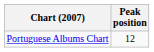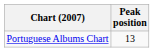 <table class="wikitable sortable">
 <tr>
 <th>Chart (2007)</th>
 <th>Peak<br>position</th>
 </tr>
 <tr>
 <td><a href='#'>Portuguese Albums Chart</a></td>
-<td style="text-align:center;">12</td>
+<td style="text-align:center;">13</td>
 </tr>
 </table>
